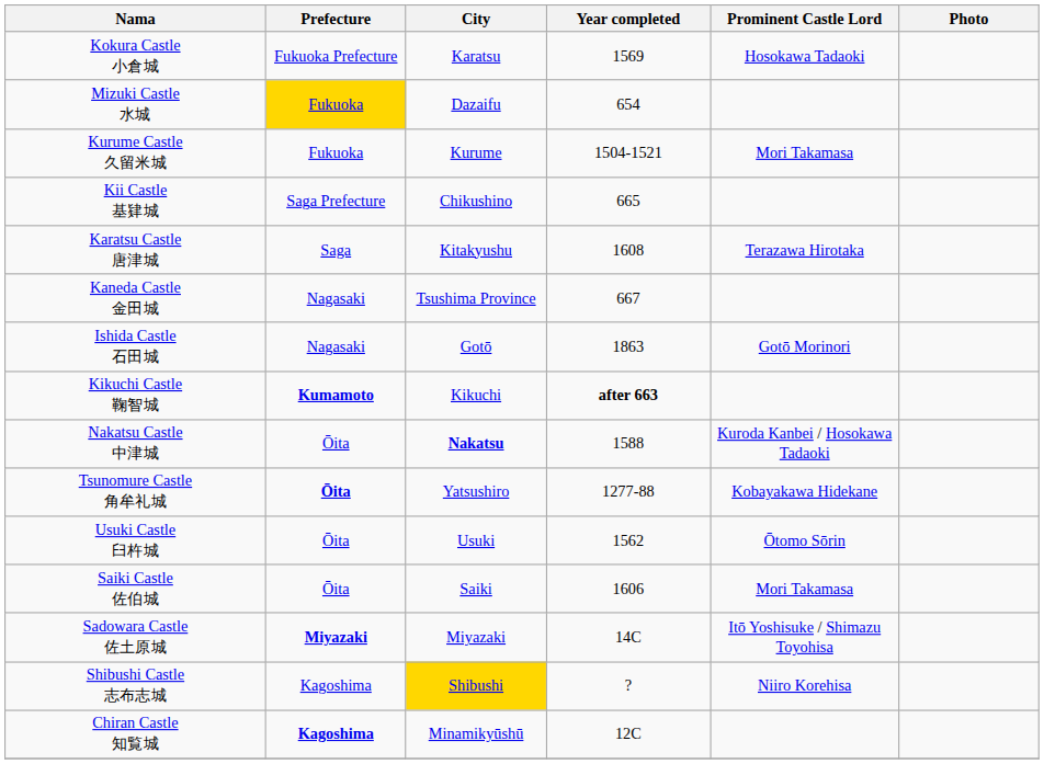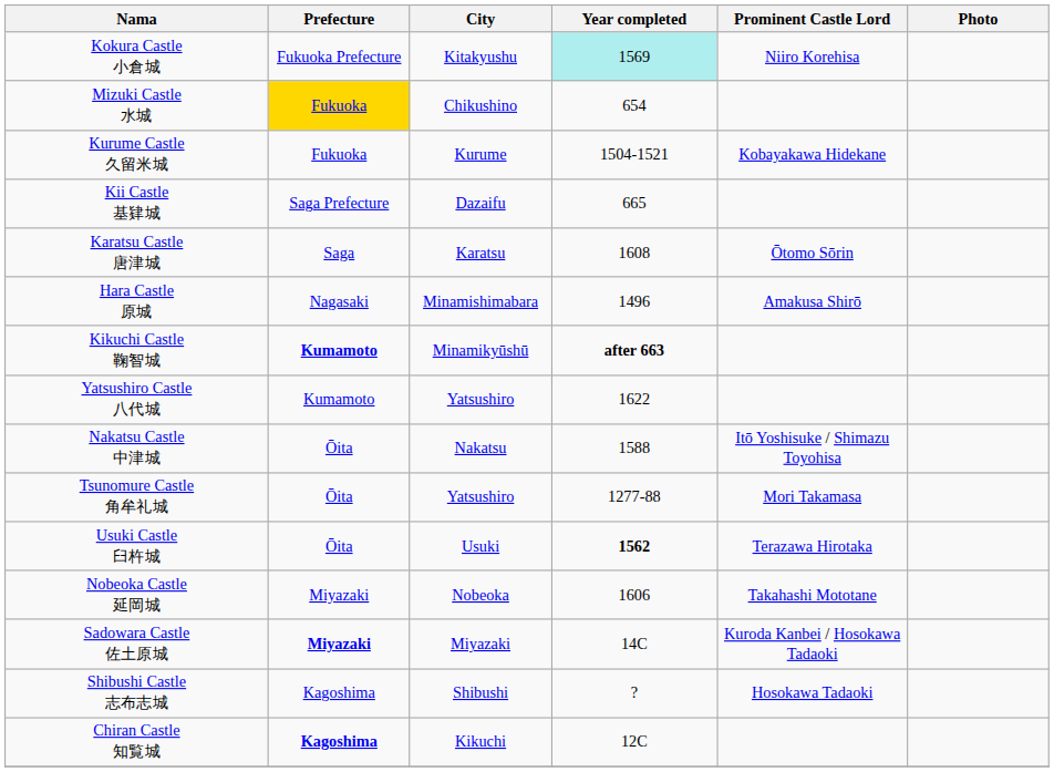 <table class="wikitable" style="text-align:center; font-size:small;">
 <tr>
 <th style="width: 210px;">Nama</th>
 <th style="width: 110px;">Prefecture</th>
 <th style="width: 110px;">City</th>
 <th style="width: 130px;">Year completed</th>
 <th style="width: 150px;">Prominent Castle Lord</th>
 <th style="width: 110px;">Photo</th>
 </tr>
 <tr>
 <td><a href='#'>Kokura Castle</a><br>小倉城</td>
 <td><a href='#'>Fukuoka Prefecture</a></td>
-<td><a href='#'>Karatsu</a></td>
-<td>1569</td>
-<td><a href='#'>Hosokawa Tadaoki</a></td>
+<td><a href='#'>Kitakyushu</a></td>
+<td style="background: paleturquoise;">1569</td>
+<td><a href='#'>Niiro Korehisa</a></td>
 <td></td>
 </tr>
 <tr>
 <td><a href='#'>Mizuki Castle</a><br>水城</td>
 <td style="background: gold;"><a href='#'>Fukuoka</a></td>
-<td><a href='#'>Dazaifu</a></td>
+<td><a href='#'>Chikushino</a></td>
 <td>654</td>
 <td></td>
 <td></td>
 </tr>
 <tr>
 <td><a href='#'>Kurume Castle</a><br>久留米城</td>
 <td><a href='#'>Fukuoka</a></td>
 <td><a href='#'>Kurume</a></td>
 <td>1504-1521</td>
-<td><a href='#'>Mori Takamasa</a></td>
+<td><a href='#'>Kobayakawa Hidekane</a></td>
 <td></td>
 </tr>
 <tr>
 <td><a href='#'>Kii Castle</a><br>基肄城</td>
 <td><a href='#'>Saga Prefecture</a></td>
-<td><a href='#'>Chikushino</a></td>
+<td><a href='#'>Dazaifu</a></td>
 <td>665</td>
 <td></td>
 <td></td>
 </tr>
 <tr>
 <td><a href='#'>Karatsu Castle</a><br>唐津城</td>
 <td><a href='#'>Saga</a></td>
-<td><a href='#'>Kitakyushu</a></td>
+<td><a href='#'>Karatsu</a></td>
 <td>1608</td>
-<td><a href='#'>Terazawa Hirotaka</a></td>
+<td><a href='#'>Ōtomo Sōrin</a></td>
 <td></td>
 </tr>
 <tr>
-<td><a href='#'>Kaneda Castle</a><br>金田城</td>
+<td><a href='#'>Hara Castle</a><br>原城</td>
 <td><a href='#'>Nagasaki</a></td>
-<td><a href='#'>Tsushima Province</a></td>
-<td>667</td>
-<td></td>
-<td></td>
-</tr>
-<tr>
-<td><a href='#'>Ishida Castle</a><br>石田城</td>
-<td><a href='#'>Nagasaki</a></td>
-<td><a href='#'>Gotō</a></td>
-<td>1863</td>
-<td><a href='#'>Gotō Morinori</a></td>
+<td><a href='#'>Minamishimabara</a></td>
+<td>1496</td>
+<td><a href='#'>Amakusa Shirō</a></td>
 <td></td>
 </tr>
 <tr>
 <td><a href='#'>Kikuchi Castle</a><br>鞠智城</td>
 <td><strong><a href='#'>Kumamoto</a></strong></td>
-<td><a href='#'>Kikuchi</a></td>
+<td><a href='#'>Minamikyūshū</a></td>
 <td><strong>after 663</strong></td>
+<td></td>
+<td></td>
+</tr>
+<tr>
+<td><a href='#'>Yatsushiro Castle</a><br>八代城</td>
+<td><a href='#'>Kumamoto</a></td>
+<td><a href='#'>Yatsushiro</a></td>
+<td>1622</td>
 <td></td>
 <td></td>
 </tr>
 <tr>
 <td><a href='#'>Nakatsu Castle</a><br>中津城</td>
 <td><a href='#'>Ōita</a></td>
-<td><strong><a href='#'>Nakatsu</a></strong></td>
+<td><a href='#'>Nakatsu</a></td>
 <td>1588</td>
-<td><a href='#'>Kuroda Kanbei</a> / <a href='#'>Hosokawa Tadaoki</a></td>
+<td><a href='#'>Itō Yoshisuke</a> / <a href='#'>Shimazu Toyohisa</a></td>
 <td></td>
 </tr>
 <tr>
 <td><a href='#'>Tsunomure  Castle</a><br>角牟礼城</td>
-<td><strong><a href='#'>Ōita</a></strong></td>
+<td><a href='#'>Ōita</a></td>
 <td><a href='#'>Yatsushiro</a></td>
 <td>1277-88</td>
-<td><a href='#'>Kobayakawa Hidekane</a></td>
+<td><a href='#'>Mori Takamasa</a></td>
 <td></td>
 </tr>
 <tr>
 <td><a href='#'>Usuki Castle</a><br>臼杵城</td>
 <td><a href='#'>Ōita</a></td>
 <td><a href='#'>Usuki</a></td>
-<td>1562</td>
-<td><a href='#'>Ōtomo Sōrin</a></td>
+<td><strong>1562</strong></td>
+<td><a href='#'>Terazawa Hirotaka</a></td>
 <td></td>
 </tr>
 <tr>
-<td><a href='#'>Saiki Castle</a><br>佐伯城</td>
-<td><a href='#'>Ōita</a></td>
-<td><a href='#'>Saiki</a></td>
+<td><a href='#'>Nobeoka Castle</a><br>延岡城</td>
+<td><a href='#'>Miyazaki</a></td>
+<td><a href='#'>Nobeoka</a></td>
 <td>1606</td>
-<td><a href='#'>Mori Takamasa</a></td>
+<td><a href='#'>Takahashi Mototane</a></td>
 <td></td>
 </tr>
 <tr>
 <td><a href='#'>Sadowara Castle</a><br>佐土原城</td>
 <td><strong><a href='#'>Miyazaki</a></strong></td>
 <td><a href='#'>Miyazaki</a></td>
 <td>14C</td>
-<td><a href='#'>Itō Yoshisuke</a> / <a href='#'>Shimazu Toyohisa</a></td>
+<td><a href='#'>Kuroda Kanbei</a> / <a href='#'>Hosokawa Tadaoki</a></td>
 <td></td>
 </tr>
 <tr>
 <td><a href='#'>Shibushi Castle</a><br>志布志城</td>
 <td><a href='#'>Kagoshima</a></td>
-<td style="background: gold;"><a href='#'>Shibushi</a></td>
+<td><a href='#'>Shibushi</a></td>
 <td>?</td>
-<td><a href='#'>Niiro Korehisa</a></td>
+<td><a href='#'>Hosokawa Tadaoki</a></td>
 <td></td>
 </tr>
 <tr>
 <td><a href='#'>Chiran Castle</a><br>知覧城</td>
 <td><strong><a href='#'>Kagoshima</a></strong></td>
-<td><a href='#'>Minamikyūshū</a></td>
+<td><a href='#'>Kikuchi</a></td>
 <td>12C</td>
 <td></td>
 <td></td>
 </tr>
 <tr>
 </tr>
 </table>
